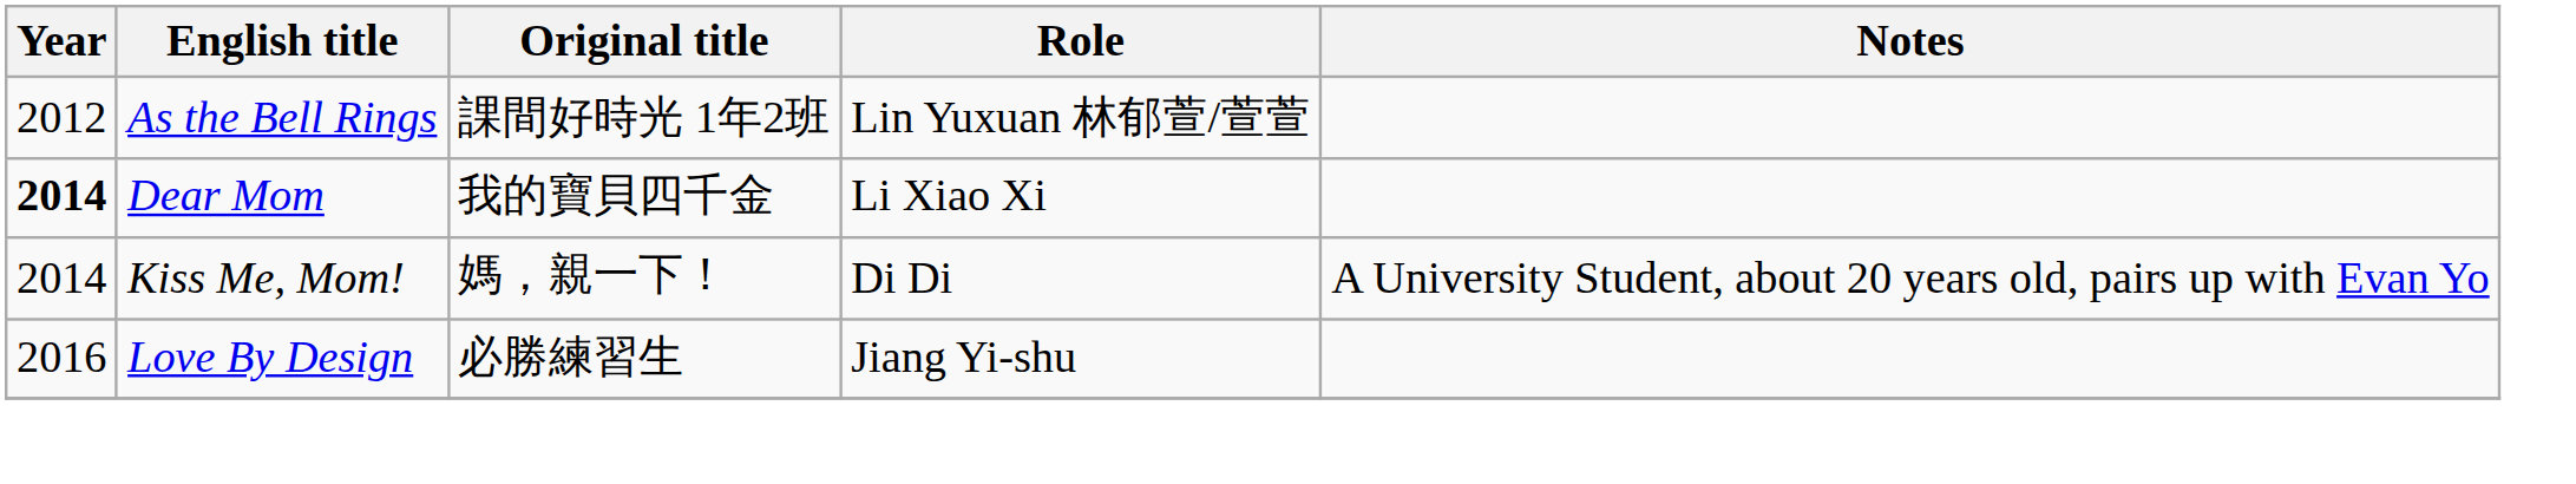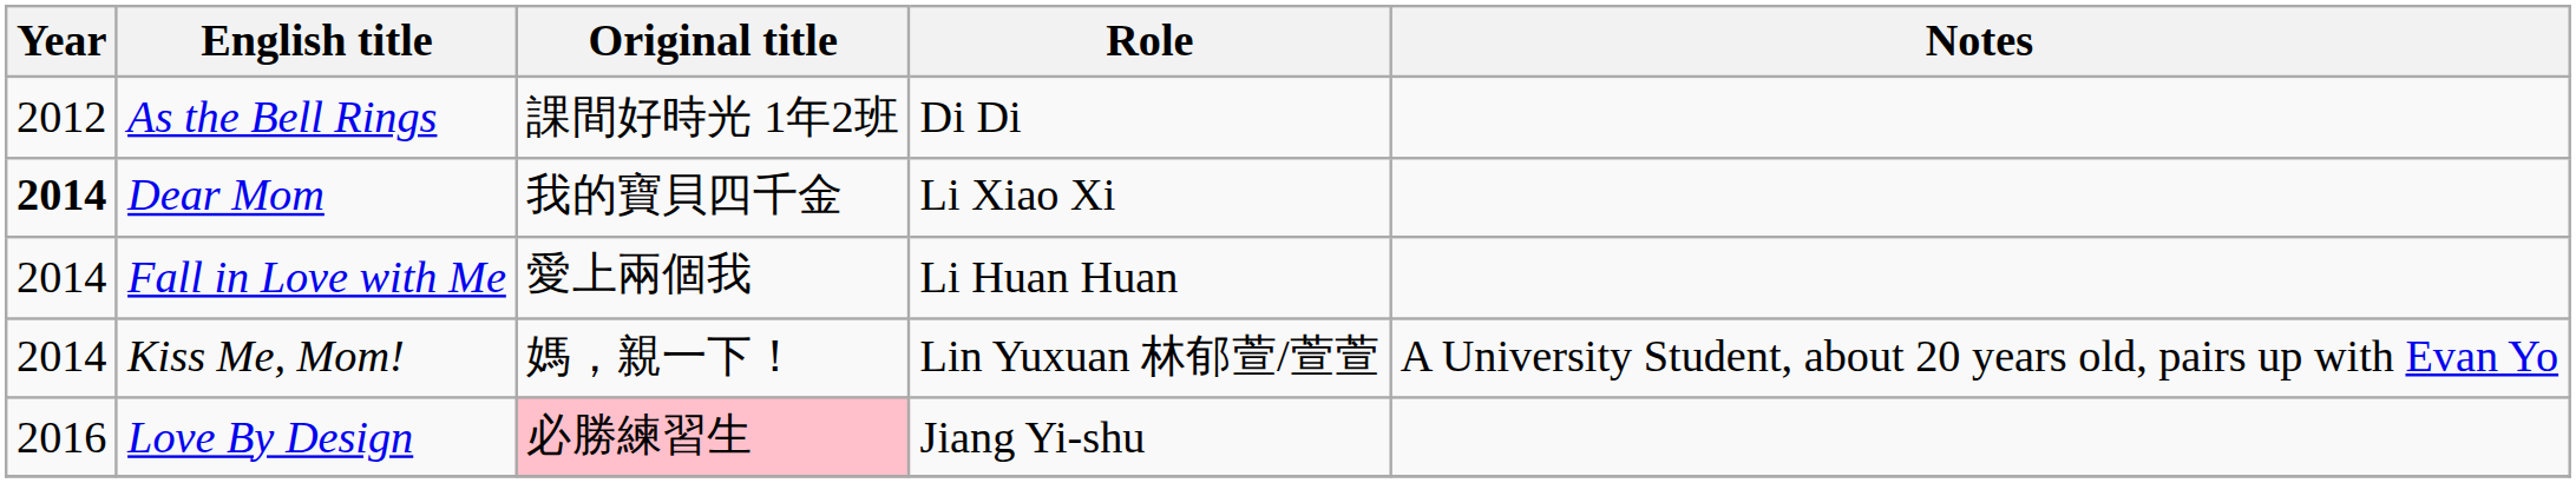 <table class="wikitable sortable">
 <tr>
 <th>Year</th>
 <th>English title</th>
 <th>Original title</th>
 <th>Role</th>
 <th class="unsortable">Notes</th>
 </tr>
 <tr>
 <td>2012</td>
 <td><em><a href='#'>As the Bell Rings</a></em></td>
 <td>課間好時光 1年2班</td>
-<td>Lin Yuxuan 林郁萱/萱萱</td>
+<td>Di Di</td>
 <td></td>
 </tr>
 <tr>
 <td><strong>2014</strong></td>
 <td><em><a href='#'>Dear Mom</a></em></td>
 <td>我的寶貝四千金</td>
 <td>Li Xiao Xi</td>
 <td></td>
 </tr>
 <tr>
 <td>2014</td>
+<td><em><a href='#'>Fall in Love with Me</a></em></td>
+<td>愛上兩個我</td>
+<td>Li Huan Huan</td>
+<td></td>
+</tr>
+<tr>
+<td>2014</td>
 <td><em>Kiss Me, Mom!</em></td>
 <td>媽，親一下！</td>
-<td>Di Di</td>
+<td>Lin Yuxuan 林郁萱/萱萱</td>
 <td>A University Student, about 20 years old, pairs up with <a href='#'>Evan Yo</a></td>
 </tr>
 <tr>
 <td>2016</td>
 <td><em><a href='#'>Love By Design</a></em></td>
-<td>必勝練習生</td>
+<td style="background: pink;">必勝練習生</td>
 <td>Jiang Yi-shu</td>
 <td></td>
 </tr>
 <tr>
 </tr>
 </table>
